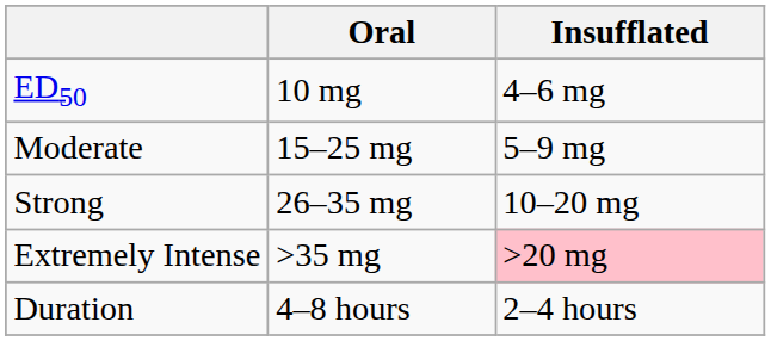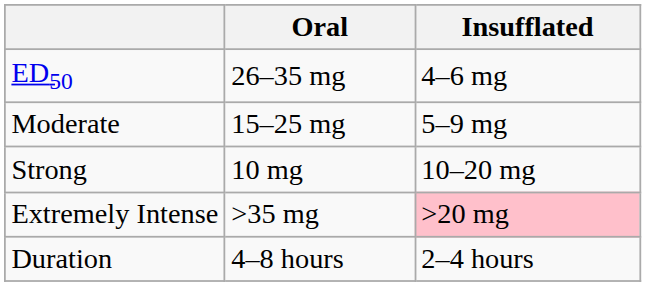 <table class="wikitable">
 <tr>
 <th></th>
 <th width="100px">Oral</th>
 <th width="120px">Insufflated</th>
 </tr>
 <tr>
 <td><a href='#'>ED<sub>50</sub></a></td>
-<td>10 mg</td>
+<td>26–35 mg</td>
 <td>4–6 mg</td>
 </tr>
 <tr>
 <td>Moderate</td>
 <td>15–25 mg</td>
 <td>5–9 mg</td>
 </tr>
 <tr>
 <td>Strong</td>
-<td>26–35 mg</td>
+<td>10 mg</td>
 <td>10–20 mg</td>
 </tr>
 <tr>
 <td>Extremely Intense</td>
 <td>>35 mg</td>
 <td style="background: pink;">>20 mg</td>
 </tr>
 <tr>
 <td>Duration</td>
 <td>4–8 hours</td>
 <td>2–4 hours</td>
 </tr>
 </table>
